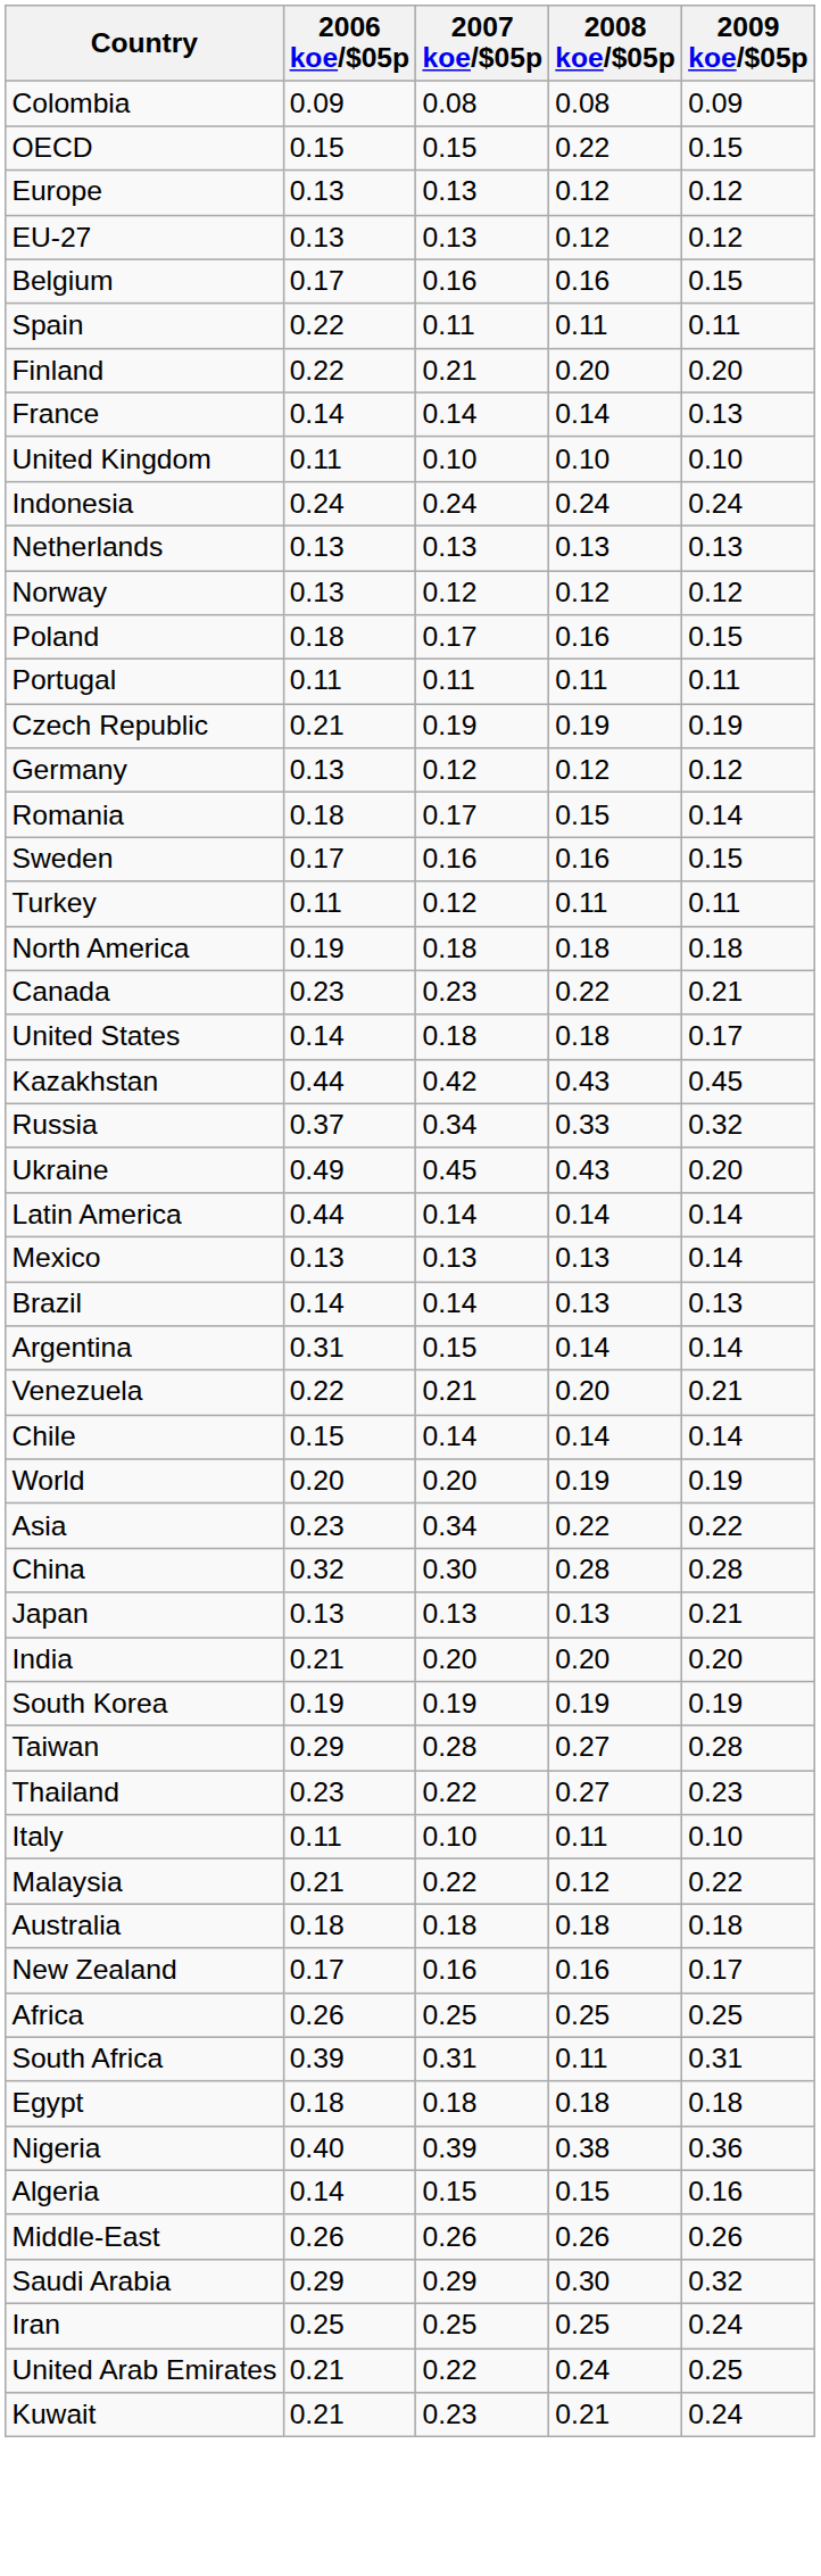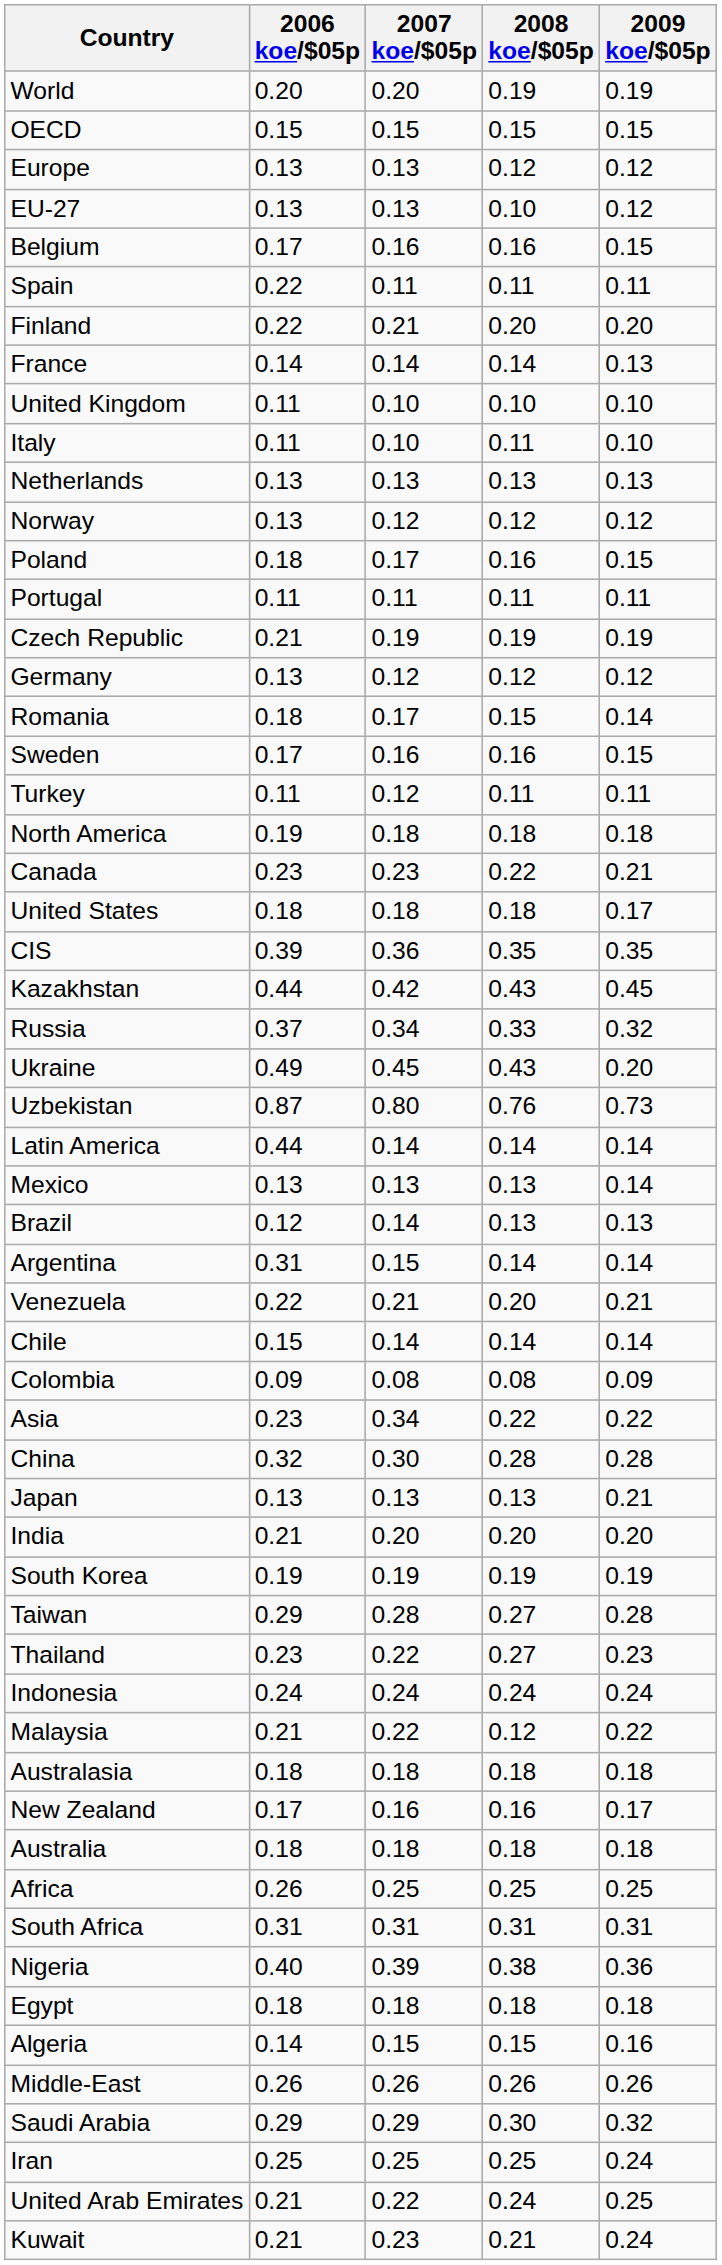 <table class="wikitable sortable">
 <tr>
 <th>Country</th>
 <th>2006<br><a href='#'>koe</a>/$05p</th>
 <th>2007<br><a href='#'>koe</a>/$05p</th>
 <th>2008<br><a href='#'>koe</a>/$05p</th>
 <th>2009<br><a href='#'>koe</a>/$05p</th>
 </tr>
 <tr>
-<td>Colombia</td>
-<td>0.09</td>
-<td>0.08</td>
-<td>0.08</td>
-<td>0.09</td>
+<td>World</td>
+<td>0.20</td>
+<td>0.20</td>
+<td>0.19</td>
+<td>0.19</td>
 </tr>
 <tr>
 <td>OECD</td>
 <td>0.15</td>
 <td>0.15</td>
-<td>0.22</td>
+<td>0.15</td>
 <td>0.15</td>
 </tr>
 <tr>
 <td>Europe</td>
 <td>0.13</td>
 <td>0.13</td>
 <td>0.12</td>
 <td>0.12</td>
 </tr>
 <tr>
 <td>EU-27</td>
 <td>0.13</td>
 <td>0.13</td>
-<td>0.12</td>
+<td>0.10</td>
 <td>0.12</td>
 </tr>
 <tr>
 <td>Belgium</td>
 <td>0.17</td>
 <td>0.16</td>
 <td>0.16</td>
 <td>0.15</td>
 </tr>
 <tr>
 <td>Spain</td>
 <td>0.22</td>
 <td>0.11</td>
 <td>0.11</td>
 <td>0.11</td>
 </tr>
 <tr>
 <td>Finland</td>
 <td>0.22</td>
 <td>0.21</td>
 <td>0.20</td>
 <td>0.20</td>
 </tr>
 <tr>
 <td>France</td>
 <td>0.14</td>
 <td>0.14</td>
 <td>0.14</td>
 <td>0.13</td>
 </tr>
 <tr>
 <td>United Kingdom</td>
 <td>0.11</td>
 <td>0.10</td>
 <td>0.10</td>
 <td>0.10</td>
 </tr>
 <tr>
-<td>Indonesia</td>
-<td>0.24</td>
-<td>0.24</td>
-<td>0.24</td>
-<td>0.24</td>
+<td>Italy</td>
+<td>0.11</td>
+<td>0.10</td>
+<td>0.11</td>
+<td>0.10</td>
 </tr>
 <tr>
 <td>Netherlands</td>
 <td>0.13</td>
 <td>0.13</td>
 <td>0.13</td>
 <td>0.13</td>
 </tr>
 <tr>
 <td>Norway</td>
 <td>0.13</td>
 <td>0.12</td>
 <td>0.12</td>
 <td>0.12</td>
 </tr>
 <tr>
 <td>Poland</td>
 <td>0.18</td>
 <td>0.17</td>
 <td>0.16</td>
 <td>0.15</td>
 </tr>
 <tr>
 <td>Portugal</td>
 <td>0.11</td>
 <td>0.11</td>
 <td>0.11</td>
 <td>0.11</td>
 </tr>
 <tr>
 <td>Czech Republic</td>
 <td>0.21</td>
 <td>0.19</td>
 <td>0.19</td>
 <td>0.19</td>
 </tr>
 <tr>
 <td>Germany</td>
 <td>0.13</td>
 <td>0.12</td>
 <td>0.12</td>
 <td>0.12</td>
 </tr>
 <tr>
 <td>Romania</td>
 <td>0.18</td>
 <td>0.17</td>
 <td>0.15</td>
 <td>0.14</td>
 </tr>
 <tr>
 <td>Sweden</td>
 <td>0.17</td>
 <td>0.16</td>
 <td>0.16</td>
 <td>0.15</td>
 </tr>
 <tr>
 <td>Turkey</td>
 <td>0.11</td>
 <td>0.12</td>
 <td>0.11</td>
 <td>0.11</td>
 </tr>
 <tr>
 <td>North America</td>
 <td>0.19</td>
 <td>0.18</td>
 <td>0.18</td>
 <td>0.18</td>
 </tr>
 <tr>
 <td>Canada</td>
 <td>0.23</td>
 <td>0.23</td>
 <td>0.22</td>
 <td>0.21</td>
 </tr>
 <tr>
 <td>United States</td>
-<td>0.14</td>
+<td>0.18</td>
 <td>0.18</td>
 <td>0.18</td>
 <td>0.17</td>
+</tr>
+<tr>
+<td>CIS</td>
+<td>0.39</td>
+<td>0.36</td>
+<td>0.35</td>
+<td>0.35</td>
 </tr>
 <tr>
 <td>Kazakhstan</td>
 <td>0.44</td>
 <td>0.42</td>
 <td>0.43</td>
 <td>0.45</td>
 </tr>
 <tr>
 <td>Russia</td>
 <td>0.37</td>
 <td>0.34</td>
 <td>0.33</td>
 <td>0.32</td>
 </tr>
 <tr>
 <td>Ukraine</td>
 <td>0.49</td>
 <td>0.45</td>
 <td>0.43</td>
 <td>0.20</td>
 </tr>
 <tr>
+<td>Uzbekistan</td>
+<td>0.87</td>
+<td>0.80</td>
+<td>0.76</td>
+<td>0.73</td>
+</tr>
+<tr>
 <td>Latin America</td>
 <td>0.44</td>
 <td>0.14</td>
 <td>0.14</td>
 <td>0.14</td>
 </tr>
 <tr>
 <td>Mexico</td>
 <td>0.13</td>
 <td>0.13</td>
 <td>0.13</td>
 <td>0.14</td>
 </tr>
 <tr>
 <td>Brazil</td>
-<td>0.14</td>
+<td>0.12</td>
 <td>0.14</td>
 <td>0.13</td>
 <td>0.13</td>
 </tr>
 <tr>
 <td>Argentina</td>
 <td>0.31</td>
 <td>0.15</td>
 <td>0.14</td>
 <td>0.14</td>
 </tr>
 <tr>
 <td>Venezuela</td>
 <td>0.22</td>
 <td>0.21</td>
 <td>0.20</td>
 <td>0.21</td>
 </tr>
 <tr>
 <td>Chile</td>
 <td>0.15</td>
 <td>0.14</td>
 <td>0.14</td>
 <td>0.14</td>
 </tr>
 <tr>
-<td>World</td>
-<td>0.20</td>
-<td>0.20</td>
-<td>0.19</td>
-<td>0.19</td>
+<td>Colombia</td>
+<td>0.09</td>
+<td>0.08</td>
+<td>0.08</td>
+<td>0.09</td>
 </tr>
 <tr>
 <td>Asia</td>
 <td>0.23</td>
 <td>0.34</td>
 <td>0.22</td>
 <td>0.22</td>
 </tr>
 <tr>
 <td>China</td>
 <td>0.32</td>
 <td>0.30</td>
 <td>0.28</td>
 <td>0.28</td>
 </tr>
 <tr>
 <td>Japan</td>
 <td>0.13</td>
 <td>0.13</td>
 <td>0.13</td>
 <td>0.21</td>
 </tr>
 <tr>
 <td>India</td>
 <td>0.21</td>
 <td>0.20</td>
 <td>0.20</td>
 <td>0.20</td>
 </tr>
 <tr>
 <td>South Korea</td>
 <td>0.19</td>
 <td>0.19</td>
 <td>0.19</td>
 <td>0.19</td>
 </tr>
 <tr>
 <td>Taiwan</td>
 <td>0.29</td>
 <td>0.28</td>
 <td>0.27</td>
 <td>0.28</td>
 </tr>
 <tr>
 <td>Thailand</td>
 <td>0.23</td>
 <td>0.22</td>
 <td>0.27</td>
 <td>0.23</td>
 </tr>
 <tr>
-<td>Italy</td>
-<td>0.11</td>
-<td>0.10</td>
-<td>0.11</td>
-<td>0.10</td>
+<td>Indonesia</td>
+<td>0.24</td>
+<td>0.24</td>
+<td>0.24</td>
+<td>0.24</td>
 </tr>
 <tr>
 <td>Malaysia</td>
 <td>0.21</td>
 <td>0.22</td>
 <td>0.12</td>
 <td>0.22</td>
 </tr>
 <tr>
-<td>Australia</td>
+<td>Australasia</td>
 <td>0.18</td>
 <td>0.18</td>
 <td>0.18</td>
 <td>0.18</td>
 </tr>
 <tr>
 <td>New Zealand</td>
 <td>0.17</td>
 <td>0.16</td>
 <td>0.16</td>
 <td>0.17</td>
 </tr>
 <tr>
+<td>Australia</td>
+<td>0.18</td>
+<td>0.18</td>
+<td>0.18</td>
+<td>0.18</td>
+</tr>
+<tr>
 <td>Africa</td>
 <td>0.26</td>
 <td>0.25</td>
 <td>0.25</td>
 <td>0.25</td>
 </tr>
 <tr>
 <td>South Africa</td>
+<td>0.31</td>
+<td>0.31</td>
+<td>0.31</td>
+<td>0.31</td>
+</tr>
+<tr>
+<td>Nigeria</td>
+<td>0.40</td>
 <td>0.39</td>
-<td>0.31</td>
-<td>0.11</td>
-<td>0.31</td>
+<td>0.38</td>
+<td>0.36</td>
 </tr>
 <tr>
 <td>Egypt</td>
 <td>0.18</td>
 <td>0.18</td>
 <td>0.18</td>
 <td>0.18</td>
-</tr>
-<tr>
-<td>Nigeria</td>
-<td>0.40</td>
-<td>0.39</td>
-<td>0.38</td>
-<td>0.36</td>
 </tr>
 <tr>
 <td>Algeria</td>
 <td>0.14</td>
 <td>0.15</td>
 <td>0.15</td>
 <td>0.16</td>
 </tr>
 <tr>
 <td>Middle-East</td>
 <td>0.26</td>
 <td>0.26</td>
 <td>0.26</td>
 <td>0.26</td>
 </tr>
 <tr>
 <td>Saudi Arabia</td>
 <td>0.29</td>
 <td>0.29</td>
 <td>0.30</td>
 <td>0.32</td>
 </tr>
 <tr>
 <td>Iran</td>
 <td>0.25</td>
 <td>0.25</td>
 <td>0.25</td>
 <td>0.24</td>
 </tr>
 <tr>
 <td>United Arab Emirates</td>
 <td>0.21</td>
 <td>0.22</td>
 <td>0.24</td>
 <td>0.25</td>
 </tr>
 <tr>
 <td>Kuwait</td>
 <td>0.21</td>
 <td>0.23</td>
 <td>0.21</td>
 <td>0.24</td>
 </tr>
 </table>
